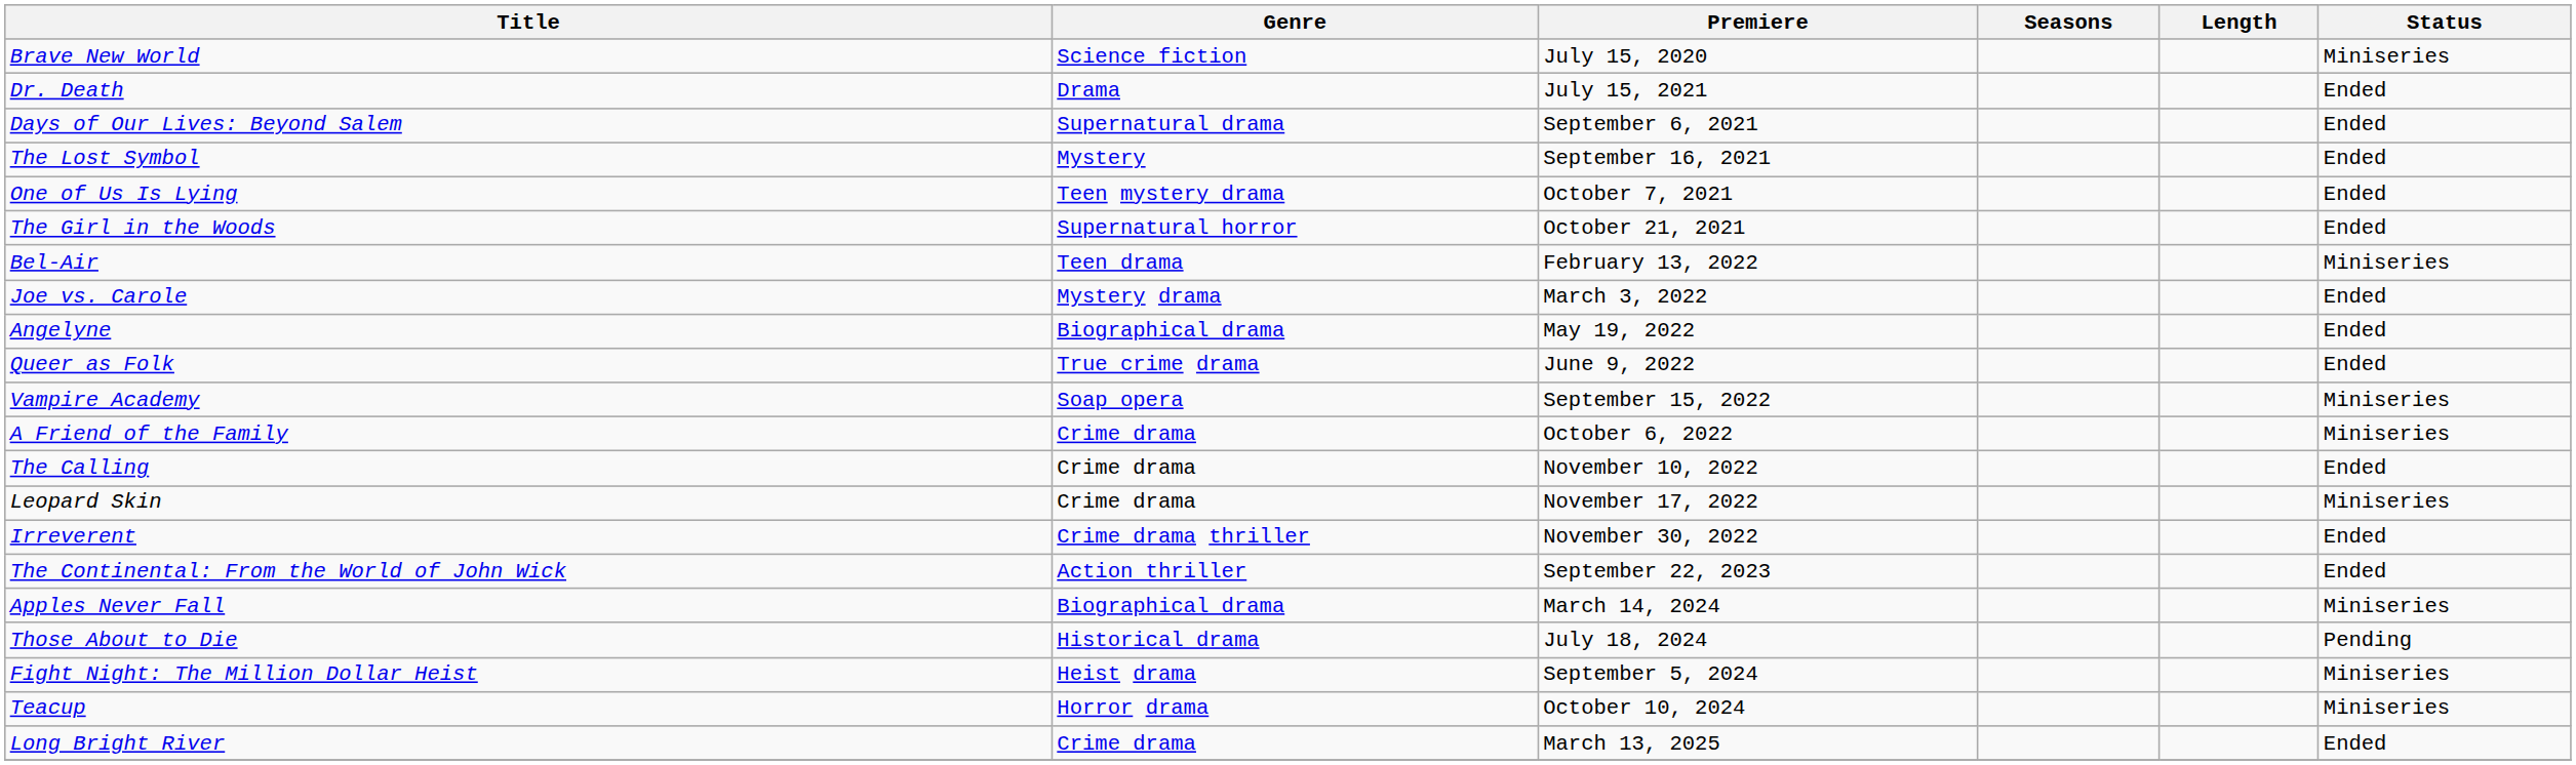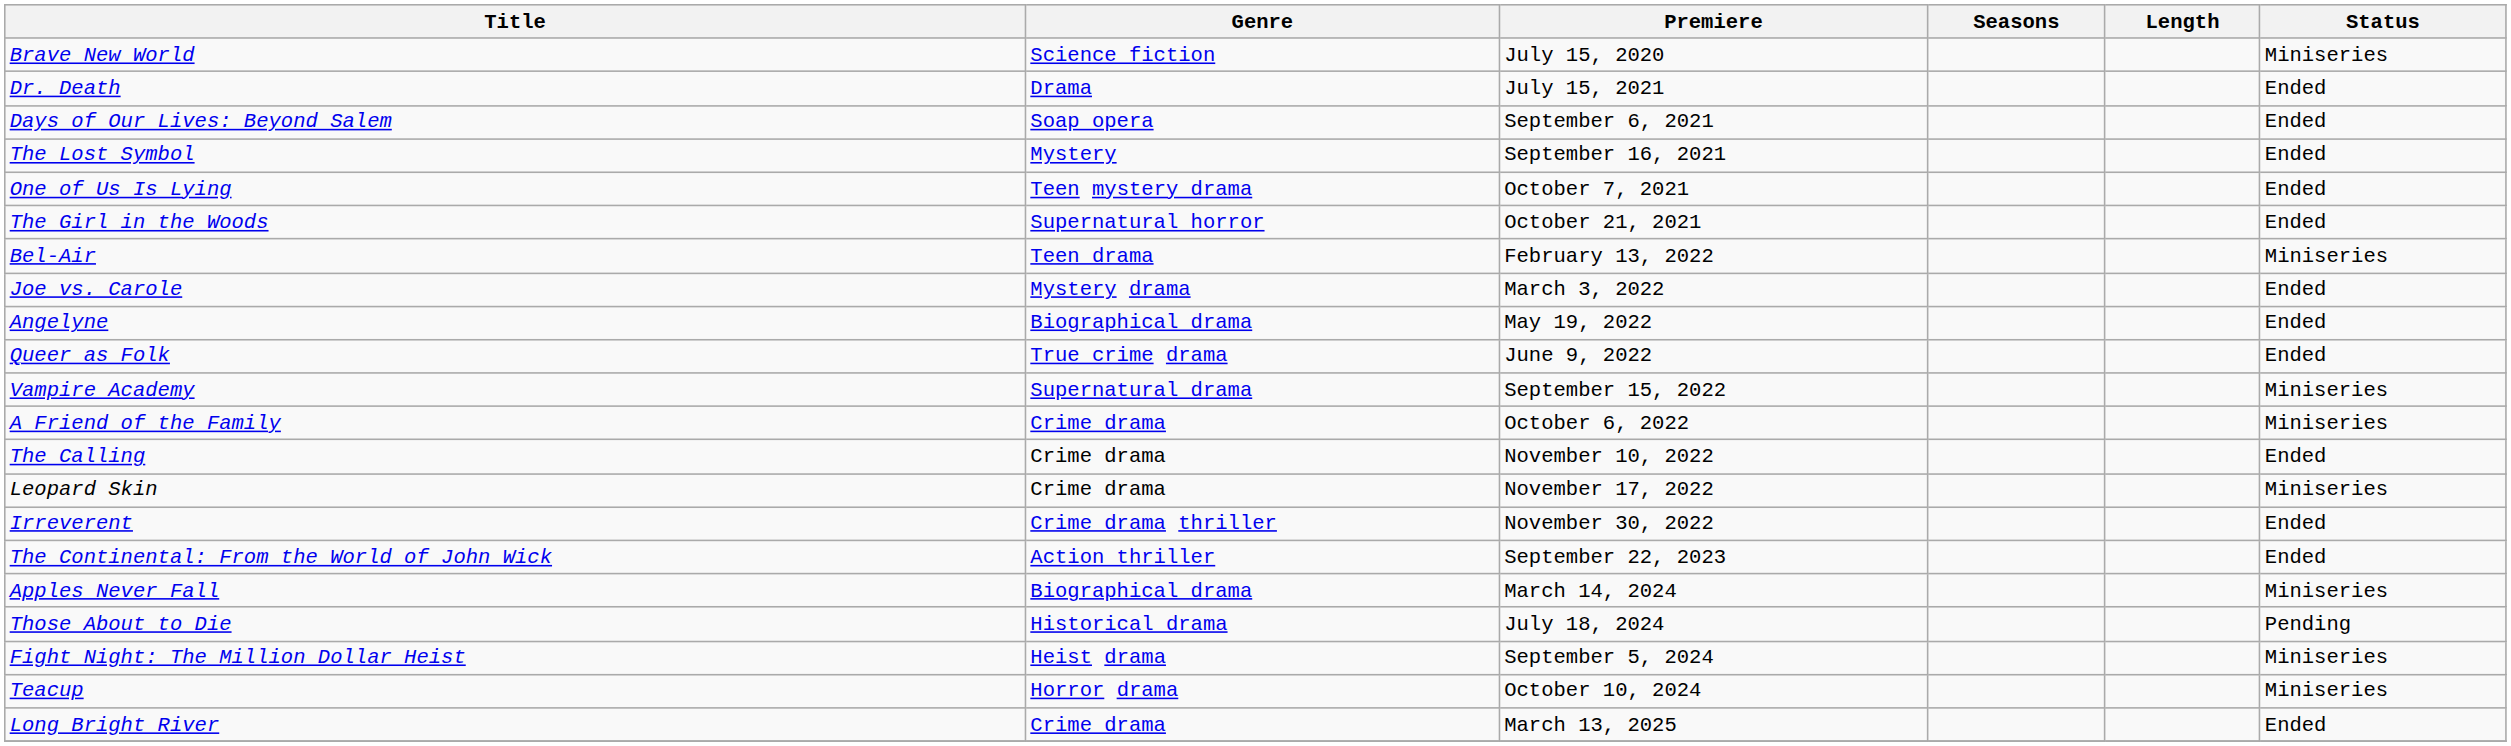 <table class="wikitable sortable" style="width:100%;">
 <tr>
 <th>Title</th>
 <th>Genre</th>
 <th>Premiere</th>
 <th>Seasons</th>
 <th>Length</th>
 <th>Status</th>
 </tr>
 <tr>
 <td><em><a href='#'>Brave New World</a></em></td>
 <td><a href='#'>Science fiction</a></td>
 <td>July 15, 2020</td>
 <td></td>
 <td></td>
 <td>Miniseries</td>
 </tr>
 <tr>
 <td><em><a href='#'>Dr. Death</a></em></td>
 <td><a href='#'>Drama</a></td>
 <td>July 15, 2021</td>
 <td></td>
 <td></td>
 <td>Ended</td>
 </tr>
 <tr>
 <td><em><a href='#'>Days of Our Lives: Beyond Salem</a></em></td>
-<td><a href='#'>Supernatural drama</a></td>
+<td><a href='#'>Soap opera</a></td>
 <td>September 6, 2021</td>
 <td></td>
 <td></td>
 <td>Ended</td>
 </tr>
 <tr>
 <td><em><a href='#'>The Lost Symbol</a></em></td>
 <td><a href='#'>Mystery</a></td>
 <td>September 16, 2021</td>
 <td></td>
 <td></td>
 <td>Ended</td>
 </tr>
 <tr>
 <td><em><a href='#'>One of Us Is Lying</a></em></td>
 <td><a href='#'>Teen</a> <a href='#'>mystery drama</a></td>
 <td>October 7, 2021</td>
 <td></td>
 <td></td>
 <td>Ended</td>
 </tr>
 <tr>
 <td><em><a href='#'>The Girl in the Woods</a></em></td>
 <td><a href='#'>Supernatural horror</a></td>
 <td>October 21, 2021</td>
 <td></td>
 <td></td>
 <td>Ended</td>
 </tr>
 <tr>
 <td><em><a href='#'>Bel-Air</a></em></td>
 <td><a href='#'>Teen drama</a></td>
 <td>February 13, 2022</td>
 <td></td>
 <td></td>
 <td>Miniseries</td>
 </tr>
 <tr>
 <td><em><a href='#'>Joe vs. Carole</a></em></td>
 <td><a href='#'>Mystery</a> <a href='#'>drama</a></td>
 <td>March 3, 2022</td>
 <td></td>
 <td></td>
 <td>Ended</td>
 </tr>
 <tr>
 <td><em><a href='#'>Angelyne</a></em></td>
 <td><a href='#'>Biographical drama</a></td>
 <td>May 19, 2022</td>
 <td></td>
 <td></td>
 <td>Ended</td>
 </tr>
 <tr>
 <td><em><a href='#'>Queer as Folk</a></em></td>
 <td><a href='#'>True crime</a> <a href='#'>drama</a></td>
 <td>June 9, 2022</td>
 <td></td>
 <td></td>
 <td>Ended</td>
 </tr>
 <tr>
 <td><em><a href='#'>Vampire Academy</a></em></td>
-<td><a href='#'>Soap opera</a></td>
+<td><a href='#'>Supernatural drama</a></td>
 <td>September 15, 2022</td>
 <td></td>
 <td></td>
 <td>Miniseries</td>
 </tr>
 <tr>
 <td><em><a href='#'>A Friend of the Family</a></em></td>
 <td><a href='#'>Crime drama</a></td>
 <td>October 6, 2022</td>
 <td></td>
 <td></td>
 <td>Miniseries</td>
 </tr>
 <tr>
 <td><em><a href='#'>The Calling</a></em></td>
 <td>Crime drama</td>
 <td>November 10, 2022</td>
 <td></td>
 <td></td>
 <td>Ended</td>
 </tr>
 <tr>
 <td><em>Leopard Skin</em></td>
 <td>Crime drama</td>
 <td>November 17, 2022</td>
 <td></td>
 <td></td>
 <td>Miniseries</td>
 </tr>
 <tr>
 <td><em><a href='#'>Irreverent</a></em></td>
 <td><a href='#'>Crime drama</a> <a href='#'>thriller</a></td>
 <td>November 30, 2022</td>
 <td></td>
 <td></td>
 <td>Ended</td>
 </tr>
 <tr>
 <td><em><a href='#'>The Continental: From the World of John Wick</a></em></td>
 <td><a href='#'>Action thriller</a></td>
 <td>September 22, 2023</td>
 <td></td>
 <td></td>
 <td>Ended</td>
 </tr>
 <tr>
 <td><em><a href='#'>Apples Never Fall</a></em></td>
 <td><a href='#'>Biographical drama</a></td>
 <td>March 14, 2024</td>
 <td></td>
 <td></td>
 <td>Miniseries</td>
 </tr>
 <tr>
 <td><em><a href='#'>Those About to Die</a></em></td>
 <td><a href='#'>Historical drama</a></td>
 <td>July 18, 2024</td>
 <td></td>
 <td></td>
 <td>Pending</td>
 </tr>
 <tr>
 <td><em><a href='#'>Fight Night: The Million Dollar Heist</a></em></td>
 <td><a href='#'>Heist</a> <a href='#'>drama</a></td>
 <td>September 5, 2024</td>
 <td></td>
 <td></td>
 <td>Miniseries</td>
 </tr>
 <tr>
 <td><em><a href='#'>Teacup</a></em></td>
 <td><a href='#'>Horror</a> <a href='#'>drama</a></td>
 <td>October 10, 2024</td>
 <td></td>
 <td></td>
 <td>Miniseries</td>
 </tr>
 <tr>
 <td><em><a href='#'>Long Bright River</a></em></td>
 <td><a href='#'>Crime drama</a></td>
 <td>March 13, 2025</td>
 <td></td>
 <td></td>
 <td>Ended</td>
 </tr>
 <tr>
 </tr>
 </table>
